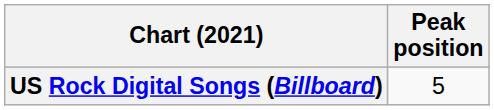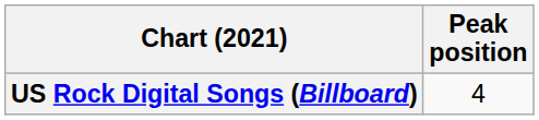 <table class="wikitable plainrowheaders">
 <tr>
 <th>Chart (2021)</th>
 <th>Peak<br>position</th>
 </tr>
 <tr>
 <th scope="row">US <a href='#'>Rock Digital Songs</a> (<a href='#'><em>Billboard</em></a>)</th>
-<td style="text-align:center;">5</td>
+<td style="text-align:center;">4</td>
 </tr>
 </table>
